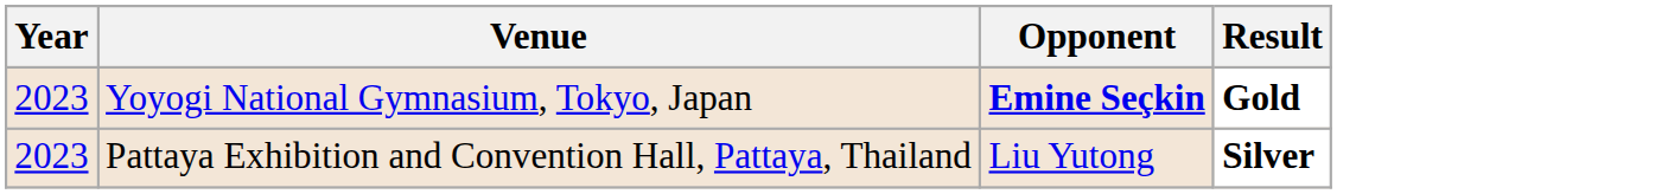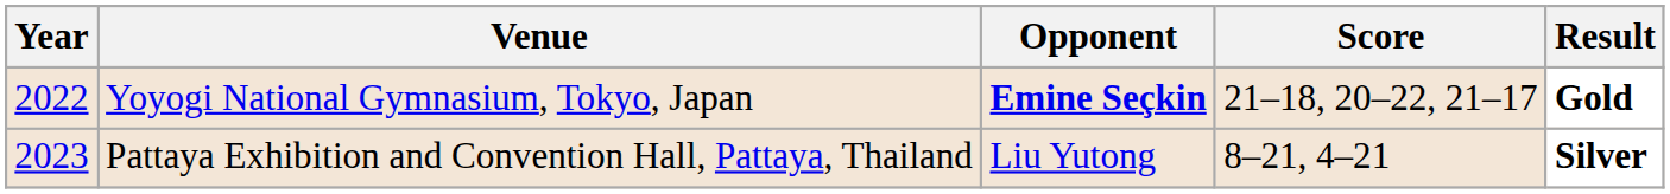 <table class="sortable wikitable" style="font-size: 90%;">
 <tr>
 <th>Year</th>
 <th>Venue</th>
 <th>Opponent</th>
+<th>Score</th>
 <th>Result</th>
 </tr>
 <tr style="background:#F3E6D7">
-<td align="center"><a href='#'>2023</a></td>
+<td align="center"><a href='#'>2022</a></td>
 <td align="left"><a href='#'>Yoyogi National Gymnasium</a>, <a href='#'>Tokyo</a>, Japan</td>
 <td align="left"><strong> <a href='#'>Emine Seçkin</a></strong></td>
+<td align="left">21–18, 20–22, 21–17</td>
 <td style="text-align:left; background:white"> <strong>Gold</strong></td>
 </tr>
 <tr style="background:#F3E6D7">
 <td align="center"><a href='#'>2023</a></td>
 <td align="left">Pattaya Exhibition and Convention Hall, <a href='#'>Pattaya</a>, Thailand</td>
 <td align="left"> <a href='#'>Liu Yutong</a></td>
+<td align="left">8–21, 4–21</td>
 <td style="text-align:left; background:white"> <strong>Silver</strong></td>
 </tr>
 </table>
